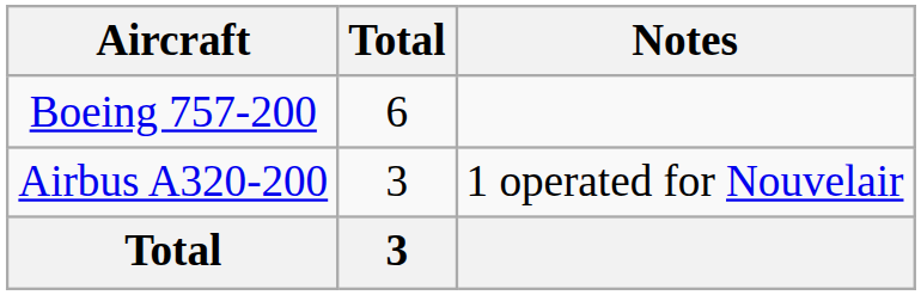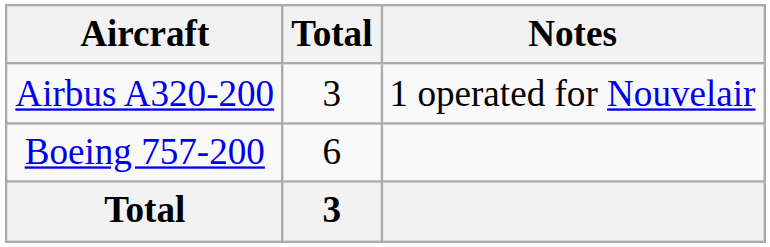 <table class="wikitable" style="margin:0.5em auto; text-align:center">
 <tr>
 <th>Aircraft</th>
 <th>Total</th>
 <th>Notes</th>
 </tr>
 <tr>
+<td><a href='#'>Airbus A320-200</a></td>
+<td style="text-align:center;">3</td>
+<td>1 operated for <a href='#'>Nouvelair</a></td>
+</tr>
+<tr>
 <td><a href='#'>Boeing 757-200</a></td>
 <td style="text-align:center;">6</td>
 <td></td>
-</tr>
-<tr>
-<td><a href='#'>Airbus A320-200</a></td>
-<td style="text-align:center;">3</td>
-<td>1 operated for <a href='#'>Nouvelair</a></td>
 </tr>
 <tr>
 <th>Total</th>
 <th>3</th>
 <th></th>
 </tr>
 </table>
